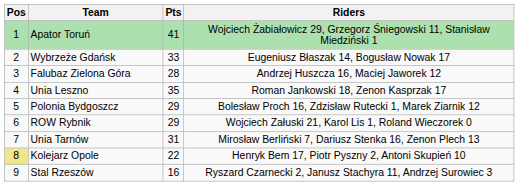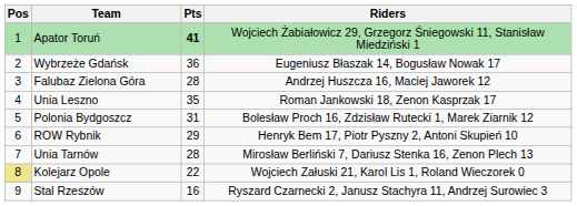 <table class="wikitable" style="font-size: 100%">
 <tr>
 <th width=20>Pos</th>
 <th width=200>Team</th>
 <th width=20>Pts</th>
 <th width=500>Riders</th>
 </tr>
 <tr align=center style="background:#ACE1AF;">
 <td>1</td>
 <td align="left">Apator Toruń</td>
-<td>41</td>
+<td><strong>41</strong></td>
 <td>Wojciech Żabiałowicz 29, Grzegorz Śniegowski 11, Stanisław Miedziński 1</td>
 </tr>
 <tr align=center>
 <td>2</td>
 <td align="left">Wybrzeże Gdańsk</td>
-<td>33</td>
+<td>36</td>
 <td>Eugeniusz Błaszak 14, Bogusław Nowak 17</td>
 </tr>
 <tr align=center>
 <td>3</td>
 <td align="left">Falubaz Zielona Góra</td>
 <td>28</td>
 <td>Andrzej Huszcza 16, Maciej Jaworek 12</td>
 </tr>
 <tr align=center>
 <td>4</td>
 <td align="left">Unia Leszno</td>
 <td>35</td>
 <td>Roman Jankowski 18, Zenon Kasprzak 17</td>
 </tr>
 <tr align=center>
 <td>5</td>
 <td align="left">Polonia Bydgoszcz</td>
-<td>29</td>
+<td>31</td>
 <td>Bolesław Proch 16, Zdzisław Rutecki 1, Marek Ziarnik 12</td>
 </tr>
 <tr align=center>
 <td>6</td>
 <td align="left">ROW Rybnik</td>
 <td>29</td>
-<td>Wojciech Załuski 21, Karol Lis 1, Roland Wieczorek 0</td>
+<td>Henryk Bem 17, Piotr Pyszny 2, Antoni Skupień 10</td>
 </tr>
 <tr align=center>
 <td>7</td>
 <td align="left">Unia Tarnów</td>
-<td>31</td>
+<td>28</td>
 <td>Mirosław Berliński 7, Dariusz Stenka 16, Zenon Plech 13</td>
 </tr>
 <tr align=center>
 <td style="background: khaki;">8</td>
 <td align="left">Kolejarz Opole</td>
 <td>22</td>
-<td>Henryk Bem 17, Piotr Pyszny 2, Antoni Skupień 10</td>
+<td>Wojciech Załuski 21, Karol Lis 1, Roland Wieczorek 0</td>
 </tr>
 <tr align=center>
 <td>9</td>
 <td align="left">Stal Rzeszów</td>
 <td>16</td>
 <td>Ryszard Czarnecki 2, Janusz Stachyra 11, Andrzej Surowiec 3</td>
 </tr>
 </table>
